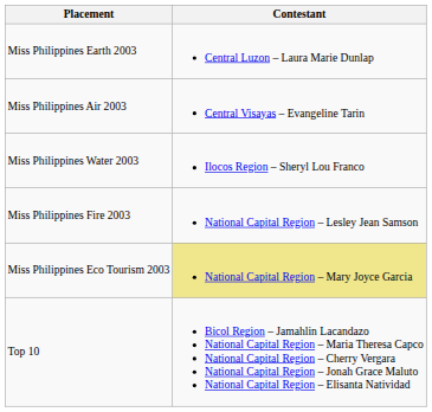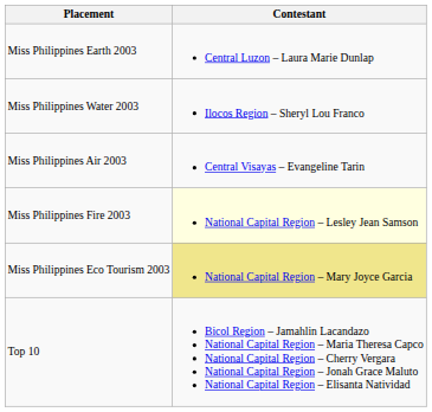 <table class="wikitable sortable" style="font-size: 95%;">
 <tr>
 <th>Placement</th>
 <th>Contestant</th>
 </tr>
 <tr>
 <td>Miss Philippines Earth 2003</td>
 <td><br><ul><li><a href='#'>Central Luzon</a> – Laura Marie Dunlap</li></ul></td>
 </tr>
 <tr>
+<td>Miss Philippines Water 2003</td>
+<td><br><ul><li><a href='#'>Ilocos Region</a> – Sheryl Lou Franco</li></ul></td>
+</tr>
+<tr>
 <td>Miss Philippines Air 2003</td>
 <td><br><ul><li><a href='#'>Central Visayas</a> – Evangeline Tarin</li></ul></td>
 </tr>
 <tr>
-<td>Miss Philippines Water 2003</td>
-<td><br><ul><li><a href='#'>Ilocos Region</a> – Sheryl Lou Franco</li></ul></td>
-</tr>
-<tr>
 <td>Miss Philippines Fire 2003</td>
-<td><br><ul><li><a href='#'>National Capital Region</a> – Lesley Jean Samson</li></ul></td>
+<td style="background: lightyellow;"><br><ul><li><a href='#'>National Capital Region</a> – Lesley Jean Samson</li></ul></td>
 </tr>
 <tr>
 <td>Miss Philippines Eco Tourism 2003</td>
 <td style="background: khaki;"><br><ul><li><a href='#'>National Capital Region</a> – Mary Joyce Garcia</li></ul></td>
 </tr>
 <tr>
 <td>Top 10</td>
 <td><br><ul><li><a href='#'>Bicol Region</a> – Jamahlin Lacandazo</li><li><a href='#'>National Capital Region</a> – Maria Theresa Capco</li><li><a href='#'>National Capital Region</a> – Cherry Vergara</li><li><a href='#'>National Capital Region</a> – Jonah Grace Maluto</li><li><a href='#'>National Capital Region</a> – Elisanta Natividad</li></ul></td>
 </tr>
 </table>
